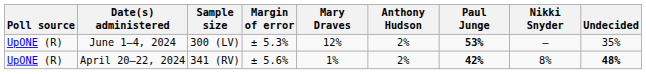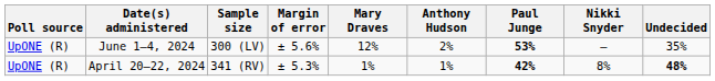 <table class="wikitable" style="font-size:90%;text-align:center;">
 <tr valign=bottom>
 <th>Poll source</th>
 <th>Date(s)<br>administered</th>
 <th>Sample<br>size</th>
 <th>Margin<br>of error</th>
 <th style="width:75px;">Mary<br>Draves</th>
 <th style="width:75px;">Anthony<br>Hudson</th>
 <th style="width:75px;">Paul<br>Junge</th>
 <th style="width:75px;">Nikki<br>Snyder</th>
 <th>Undecided</th>
 </tr>
 <tr>
 <td style="text-align:left;"><a href='#'>UpONE</a> (R)</td>
 <td>June 1–4, 2024</td>
 <td>300 (LV)</td>
-<td>± 5.3%</td>
+<td>± 5.6%</td>
 <td>12%</td>
 <td>2%</td>
 <td><strong>53%</strong></td>
 <td>–</td>
 <td>35%</td>
 </tr>
 <tr>
 <td style="text-align:left;"><a href='#'>UpONE</a> (R)</td>
 <td>April 20–22, 2024</td>
 <td>341 (RV)</td>
-<td>± 5.6%</td>
+<td>± 5.3%</td>
 <td>1%</td>
-<td>2%</td>
+<td>1%</td>
 <td><strong>42%</strong></td>
 <td>8%</td>
 <td><strong>48%</strong></td>
 </tr>
 </table>
